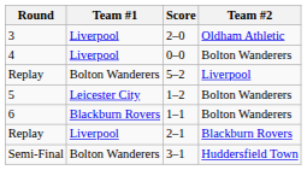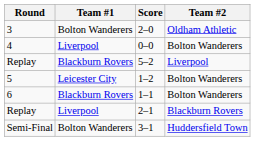 <table class= "wikitable">
 <tr>
 <th>Round</th>
 <th>Team #1</th>
 <th>Score</th>
 <th>Team #2</th>
 </tr>
 <tr>
 <td>3</td>
-<td><a href='#'>Liverpool</a></td>
+<td>Bolton Wanderers</td>
 <td>2–0</td>
 <td><a href='#'>Oldham Athletic</a></td>
 </tr>
 <tr>
 <td>4</td>
 <td><a href='#'>Liverpool</a></td>
 <td>0–0</td>
 <td>Bolton Wanderers</td>
 </tr>
 <tr>
 <td>Replay</td>
-<td>Bolton Wanderers</td>
+<td><a href='#'>Blackburn Rovers</a></td>
 <td>5–2</td>
 <td><a href='#'>Liverpool</a></td>
 </tr>
 <tr>
 <td>5</td>
 <td><a href='#'>Leicester City</a></td>
 <td>1–2</td>
 <td>Bolton Wanderers</td>
 </tr>
 <tr>
 <td>6</td>
 <td><a href='#'>Blackburn Rovers</a></td>
 <td>1–1</td>
 <td>Bolton Wanderers</td>
 </tr>
 <tr>
 <td>Replay</td>
 <td><a href='#'>Liverpool</a></td>
 <td>2–1</td>
 <td><a href='#'>Blackburn Rovers</a></td>
 </tr>
 <tr>
 <td>Semi-Final</td>
 <td>Bolton Wanderers</td>
 <td>3–1</td>
 <td><a href='#'>Huddersfield Town</a></td>
 </tr>
 </table>
